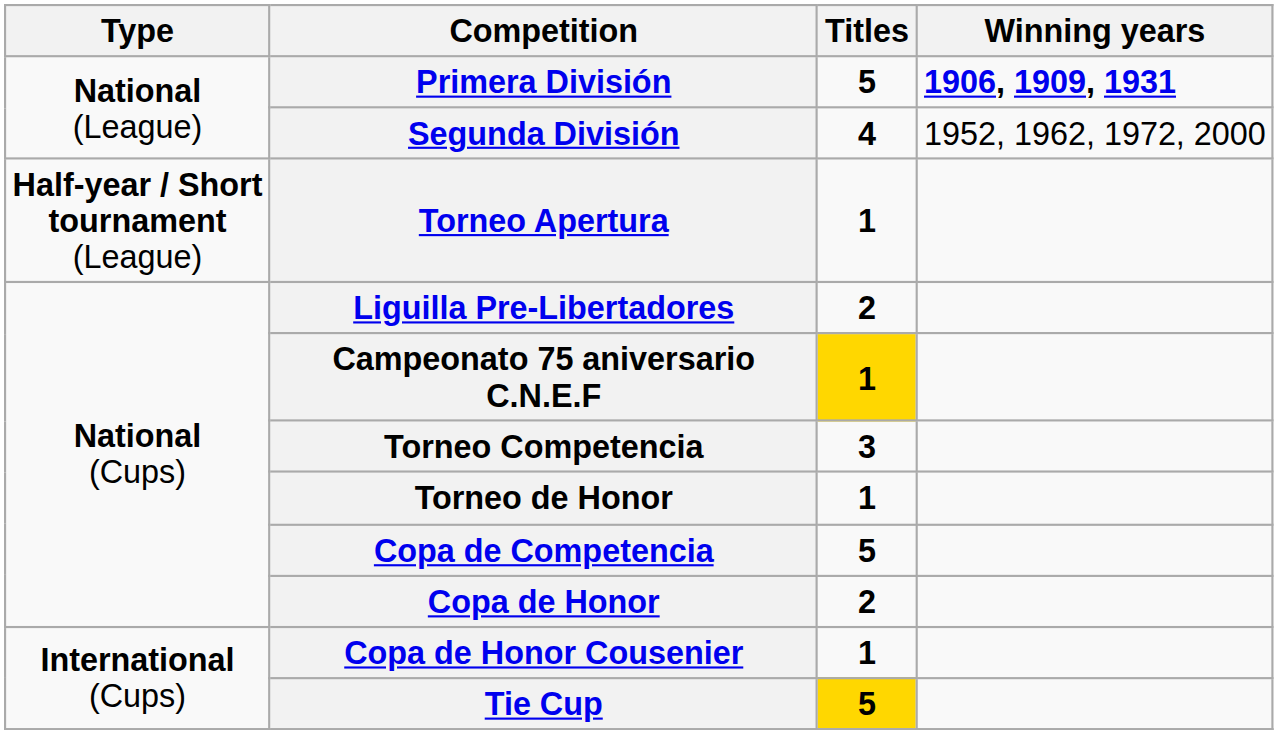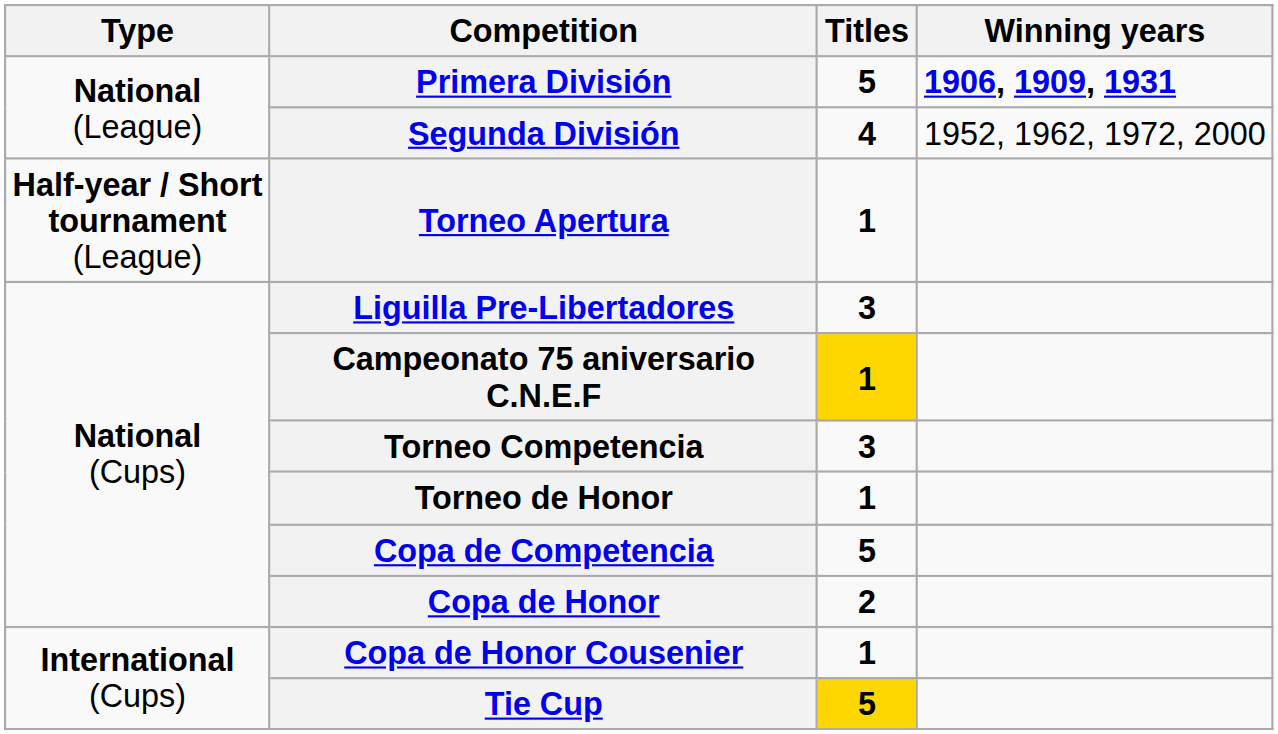 <table class="wikitable plainrowheaders" style="font-size:95%; text-align:center;">
 <tr>
 <th>Type</th>
 <th width=250px>Competition</th>
 <th>Titles</th>
 <th>Winning years</th>
 </tr>
 <tr>
 <td rowspan=2><strong>National</strong><br>(League)</td>
 <th scope=col><a href='#'>Primera División</a></th>
 <td><strong>5</strong></td>
 <td align="left"><strong><a href='#'>1906</a>, <a href='#'>1909</a>, <a href='#'>1931</a></strong></td>
 </tr>
 <tr>
 <th scope=col><a href='#'>Segunda División</a></th>
 <td><strong>4</strong></td>
 <td align="left">1952, 1962, 1972, 2000</td>
 </tr>
 <tr>
 <td rowspan=1><strong>Half-year / Short<br>tournament</strong><br>(League)</td>
 <th scope=col><a href='#'>Torneo Apertura</a></th>
 <td><strong>1</strong></td>
 <td></td>
 </tr>
 <tr>
 <td rowspan=6><strong>National</strong><br>(Cups)</td>
 <th scope=col><a href='#'>Liguilla Pre-Libertadores</a></th>
-<td><strong>2</strong></td>
+<td><strong>3</strong></td>
 <td></td>
 </tr>
 <tr>
 <th scope=col>Campeonato 75 aniversario C.N.E.F</th>
 <td bgcolor="gold" style="text-align:center"><strong>1</strong></td>
 <td></td>
 </tr>
 <tr>
 <th scope=col>Torneo Competencia</th>
 <td><strong>3</strong></td>
 <td></td>
 </tr>
 <tr>
 <th scope=col>Torneo de Honor</th>
 <td><strong>1</strong></td>
 <td></td>
 </tr>
 <tr>
 <th scope=col><a href='#'>Copa de Competencia</a></th>
 <td><strong>5</strong></td>
 <td></td>
 </tr>
 <tr>
 <th scope=col><a href='#'>Copa de Honor</a></th>
 <td><strong>2</strong></td>
 <td></td>
 </tr>
 <tr>
 <td rowspan=2><strong>International</strong><br>(Cups)</td>
 <th scope=col><a href='#'>Copa de Honor Cousenier</a></th>
 <td><strong>1</strong></td>
 <td></td>
 </tr>
 <tr>
 <th scope=col><a href='#'>Tie Cup</a></th>
 <td bgcolor="gold" style="text-align:center"><strong>5</strong></td>
 <td></td>
 </tr>
 <tr>
 </tr>
 </table>
